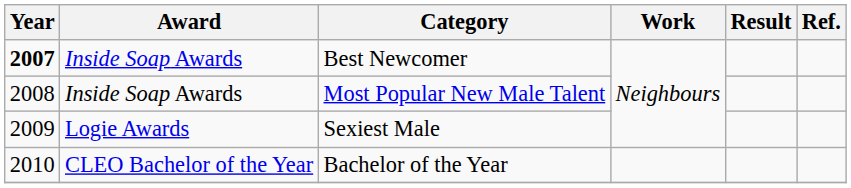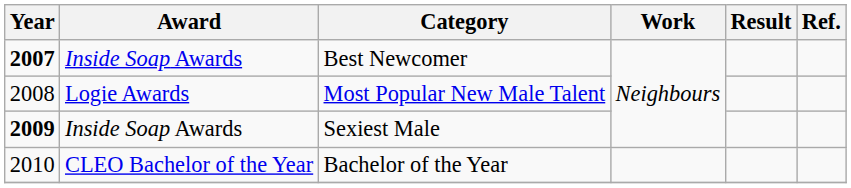 <table class="wikitable">
 <tr>
 <th>Year</th>
 <th>Award</th>
 <th>Category</th>
 <th>Work</th>
 <th>Result</th>
 <th>Ref.</th>
 </tr>
 <tr>
 <td><strong>2007</strong></td>
 <td><a href='#'><em>Inside Soap</em> Awards</a></td>
 <td>Best Newcomer</td>
 <td rowspan="3"><em>Neighbours</em></td>
 <td></td>
 <td></td>
 </tr>
 <tr>
 <td>2008</td>
-<td><em>Inside Soap</em> Awards</td>
+<td><a href='#'>Logie Awards</a></td>
 <td><a href='#'>Most Popular New Male Talent</a></td>
 <td></td>
 <td></td>
 </tr>
 <tr>
-<td>2009</td>
-<td><a href='#'>Logie Awards</a></td>
+<td><strong>2009</strong></td>
+<td><em>Inside Soap</em> Awards</td>
 <td>Sexiest Male</td>
 <td></td>
 <td></td>
 </tr>
 <tr>
 <td>2010</td>
 <td><a href='#'>CLEO Bachelor of the Year</a></td>
 <td>Bachelor of the Year</td>
 <td></td>
 <td></td>
 <td></td>
 </tr>
 <tr>
 </tr>
 </table>
